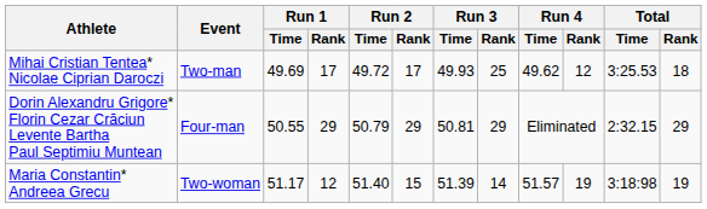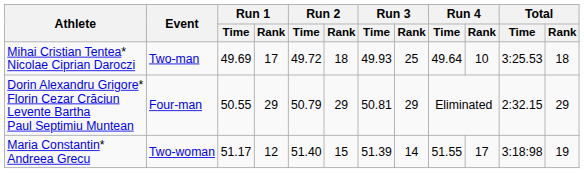 <table class="wikitable" style="font-size:90%">
 <tr>
 <th rowspan="2">Athlete</th>
 <th rowspan="2">Event</th>
 <th colspan="2">Run 1</th>
 <th colspan="2">Run 2</th>
 <th colspan="2">Run 3</th>
 <th colspan="2">Run 4</th>
 <th colspan="2">Total</th>
 </tr>
 <tr style="font-size:95%">
 <th>Time</th>
 <th>Rank</th>
 <th>Time</th>
 <th>Rank</th>
 <th>Time</th>
 <th>Rank</th>
 <th>Time</th>
 <th>Rank</th>
 <th>Time</th>
 <th>Rank</th>
 </tr>
 <tr align=center>
 <td align=left><a href='#'>Mihai Cristian Tentea</a>*<br><a href='#'>Nicolae Ciprian Daroczi</a></td>
 <td align=left><a href='#'>Two-man</a></td>
 <td>49.69</td>
 <td>17</td>
 <td>49.72</td>
-<td>17</td>
+<td>18</td>
 <td>49.93</td>
 <td>25</td>
-<td>49.62</td>
-<td>12</td>
+<td>49.64</td>
+<td>10</td>
 <td>3:25.53</td>
 <td>18</td>
 </tr>
 <tr align=center>
 <td align=left><a href='#'>Dorin Alexandru Grigore</a>*<br><a href='#'>Florin Cezar Crăciun</a><br><a href='#'>Levente Bartha</a><br><a href='#'>Paul Septimiu Muntean</a></td>
 <td align=left><a href='#'>Four-man</a></td>
 <td>50.55</td>
 <td>29</td>
 <td>50.79</td>
 <td>29</td>
 <td>50.81</td>
 <td>29</td>
 <td colspan=2>Eliminated</td>
 <td>2:32.15</td>
 <td>29</td>
 </tr>
 <tr align=center>
 <td align=left><a href='#'>Maria Constantin</a>*<br><a href='#'>Andreea Grecu</a></td>
 <td align=left><a href='#'>Two-woman</a></td>
 <td>51.17</td>
 <td>12</td>
 <td>51.40</td>
 <td>15</td>
 <td>51.39</td>
 <td>14</td>
-<td>51.57</td>
-<td>19</td>
+<td>51.55</td>
+<td>17</td>
 <td>3:18:98</td>
 <td>19</td>
 </tr>
 </table>
